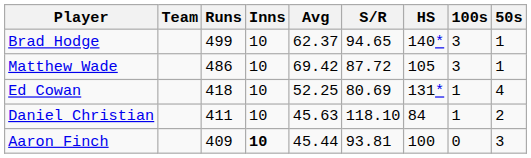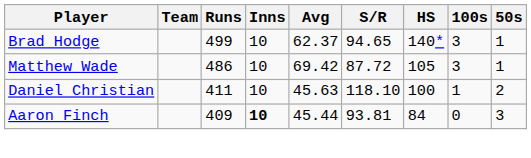 <table class="wikitable">
 <tr>
 <th>Player</th>
 <th>Team</th>
 <th>Runs</th>
 <th>Inns</th>
 <th>Avg</th>
 <th>S/R</th>
 <th>HS</th>
 <th>100s</th>
 <th>50s</th>
 </tr>
 <tr>
 <td><a href='#'>Brad Hodge</a></td>
 <td></td>
 <td>499</td>
 <td>10</td>
 <td>62.37</td>
 <td>94.65</td>
 <td>140<a href='#'>*</a></td>
 <td>3</td>
 <td>1</td>
 </tr>
 <tr>
 <td><a href='#'>Matthew Wade</a></td>
 <td></td>
 <td>486</td>
 <td>10</td>
 <td>69.42</td>
 <td>87.72</td>
 <td>105</td>
 <td>3</td>
 <td>1</td>
 </tr>
 <tr>
-<td><a href='#'>Ed Cowan</a></td>
-<td></td>
-<td>418</td>
-<td>10</td>
-<td>52.25</td>
-<td>80.69</td>
-<td>131<a href='#'>*</a></td>
-<td>1</td>
-<td>4</td>
-</tr>
-<tr>
 <td><a href='#'>Daniel Christian</a></td>
 <td></td>
 <td>411</td>
 <td>10</td>
 <td>45.63</td>
 <td>118.10</td>
-<td>84</td>
+<td>100</td>
 <td>1</td>
 <td>2</td>
 </tr>
 <tr>
 <td><a href='#'>Aaron Finch</a></td>
 <td></td>
 <td>409</td>
 <td><strong>10</strong></td>
 <td>45.44</td>
 <td>93.81</td>
-<td>100</td>
+<td>84</td>
 <td>0</td>
 <td>3</td>
 </tr>
 </table>
